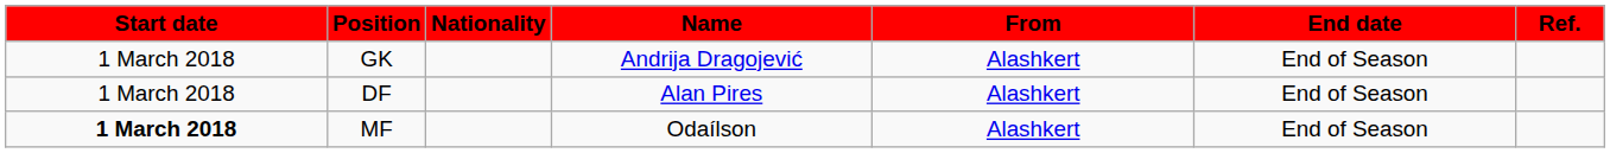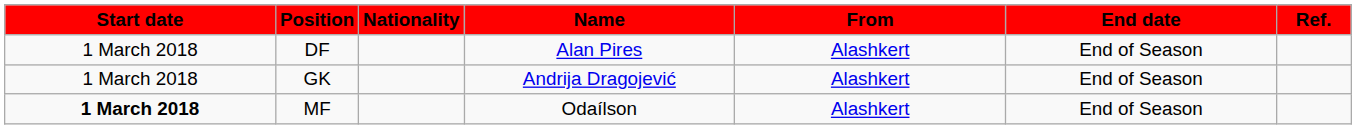 <table class="wikitable"  style="text-align:center; font-size:90%; ">
 <tr>
 <th style="background:#FF0000; color:#000000; width:200px;">Start date</th>
 <th style="background:#FF0000; color:#000000; width:50px;">Position</th>
 <th style="background:#FF0000; color:#000000; width:50px;">Nationality</th>
 <th style="background:#FF0000; color:#000000; width:200px;">Name</th>
 <th style="background:#FF0000; color:#000000; width:200px;">From</th>
 <th style="background:#FF0000; color:#000000; width:200px;">End date</th>
 <th style="background:#FF0000; color:#000000; width:50px;">Ref.</th>
 </tr>
 <tr>
 <td>1 March 2018</td>
-<td>GK</td>
+<td>DF</td>
 <td></td>
-<td><a href='#'>Andrija Dragojević</a></td>
+<td><a href='#'>Alan Pires</a></td>
 <td><a href='#'>Alashkert</a></td>
 <td>End of Season</td>
 <td></td>
 </tr>
 <tr>
 <td>1 March 2018</td>
-<td>DF</td>
+<td>GK</td>
 <td></td>
-<td><a href='#'>Alan Pires</a></td>
+<td><a href='#'>Andrija Dragojević</a></td>
 <td><a href='#'>Alashkert</a></td>
 <td>End of Season</td>
 <td></td>
 </tr>
 <tr>
 <td><strong>1 March 2018</strong></td>
 <td>MF</td>
 <td></td>
 <td>Odaílson</td>
 <td><a href='#'>Alashkert</a></td>
 <td>End of Season</td>
 <td></td>
 </tr>
 </table>
